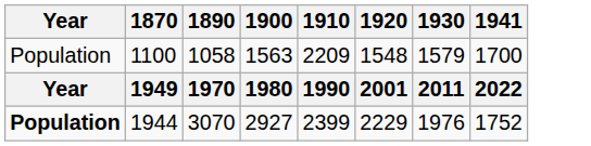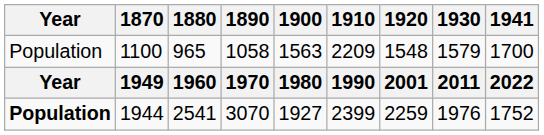 <table class="wikitable">
 <tr>
 <th>Year</th>
 <th>1870</th>
+<th>1880</th>
 <th>1890</th>
 <th>1900</th>
 <th>1910</th>
 <th>1920</th>
 <th>1930</th>
 <th>1941</th>
 </tr>
 <tr>
 <td>Population</td>
 <td>1100</td>
+<td>965</td>
 <td>1058</td>
 <td>1563</td>
 <td>2209</td>
 <td>1548</td>
 <td>1579</td>
 <td>1700</td>
 </tr>
 <tr>
 <th>Year</th>
 <th>1949</th>
+<th>1960</th>
 <th>1970</th>
 <th>1980</th>
 <th>1990</th>
 <th>2001</th>
 <th>2011</th>
 <th>2022</th>
 </tr>
 <tr>
 <td><strong>Population</strong></td>
 <td>1944</td>
+<td>2541</td>
 <td>3070</td>
-<td>2927</td>
+<td>1927</td>
 <td>2399</td>
-<td>2229</td>
+<td>2259</td>
 <td>1976</td>
 <td>1752</td>
 </tr>
 </table>
